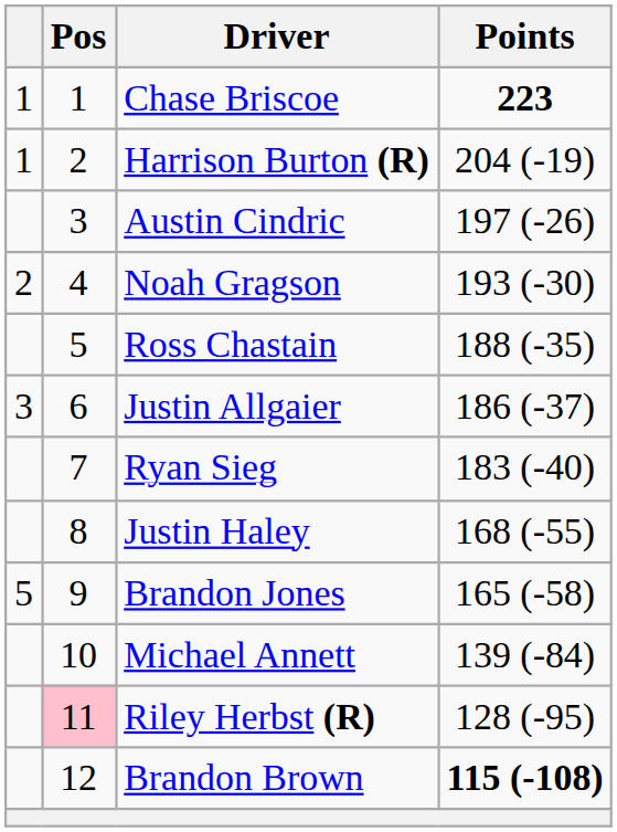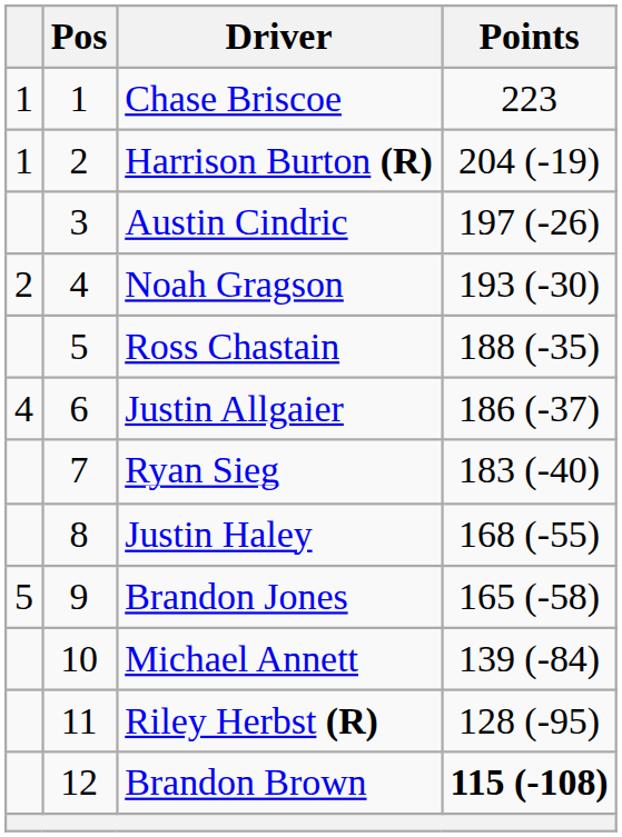 <table class="wikitable" style="font-size: 95%;">
 <tr>
 <th></th>
 <th>Pos</th>
 <th>Driver</th>
 <th>Points</th>
 </tr>
 <tr>
 <td align="left"> 1</td>
 <td style="text-align:center;">1</td>
 <td><a href='#'>Chase Briscoe</a></td>
-<td style="text-align:center;"><strong>223</strong></td>
+<td style="text-align:center;">223</td>
 </tr>
 <tr>
 <td align="left"> 1</td>
 <td style="text-align:center;">2</td>
 <td><a href='#'>Harrison Burton</a> <strong>(R)</strong></td>
 <td style="text-align:center;">204 (-19)</td>
 </tr>
 <tr>
 <td align="left"></td>
 <td style="text-align:center;">3</td>
 <td><a href='#'>Austin Cindric</a></td>
 <td style="text-align:center;">197 (-26)</td>
 </tr>
 <tr>
 <td align="left"> 2</td>
 <td style="text-align:center;">4</td>
 <td><a href='#'>Noah Gragson</a></td>
 <td style="text-align:center;">193 (-30)</td>
 </tr>
 <tr>
 <td align="left"></td>
 <td style="text-align:center;">5</td>
 <td><a href='#'>Ross Chastain</a></td>
 <td style="text-align:center;">188 (-35)</td>
 </tr>
 <tr>
-<td align="left"> 3</td>
+<td align="left"> 4</td>
 <td style="text-align:center;">6</td>
 <td><a href='#'>Justin Allgaier</a></td>
 <td style="text-align:center;">186 (-37)</td>
 </tr>
 <tr>
 <td align="left"></td>
 <td style="text-align:center;">7</td>
 <td><a href='#'>Ryan Sieg</a></td>
 <td style="text-align:center;">183 (-40)</td>
 </tr>
 <tr>
 <td align="left"></td>
 <td style="text-align:center;">8</td>
 <td><a href='#'>Justin Haley</a></td>
 <td style="text-align:center;">168 (-55)</td>
 </tr>
 <tr>
 <td align="left"> 5</td>
 <td style="text-align:center;">9</td>
 <td><a href='#'>Brandon Jones</a></td>
 <td style="text-align:center;">165 (-58)</td>
 </tr>
 <tr>
 <td align="left"></td>
 <td style="text-align:center;">10</td>
 <td><a href='#'>Michael Annett</a></td>
 <td style="text-align:center;">139 (-84)</td>
 </tr>
 <tr>
 <td align="left"></td>
-<td style="background: pink; text-align:center;">11</td>
+<td style="text-align:center;">11</td>
 <td><a href='#'>Riley Herbst</a> <strong>(R)</strong></td>
 <td style="text-align:center;">128 (-95)</td>
 </tr>
 <tr>
 <td align="left"></td>
 <td style="text-align:center;">12</td>
 <td><a href='#'>Brandon Brown</a></td>
 <td style="text-align:center;"><strong>115 (-108)</strong></td>
 </tr>
 <tr class="sortbottom">
 <th colspan="4"></th>
 </tr>
 </table>
